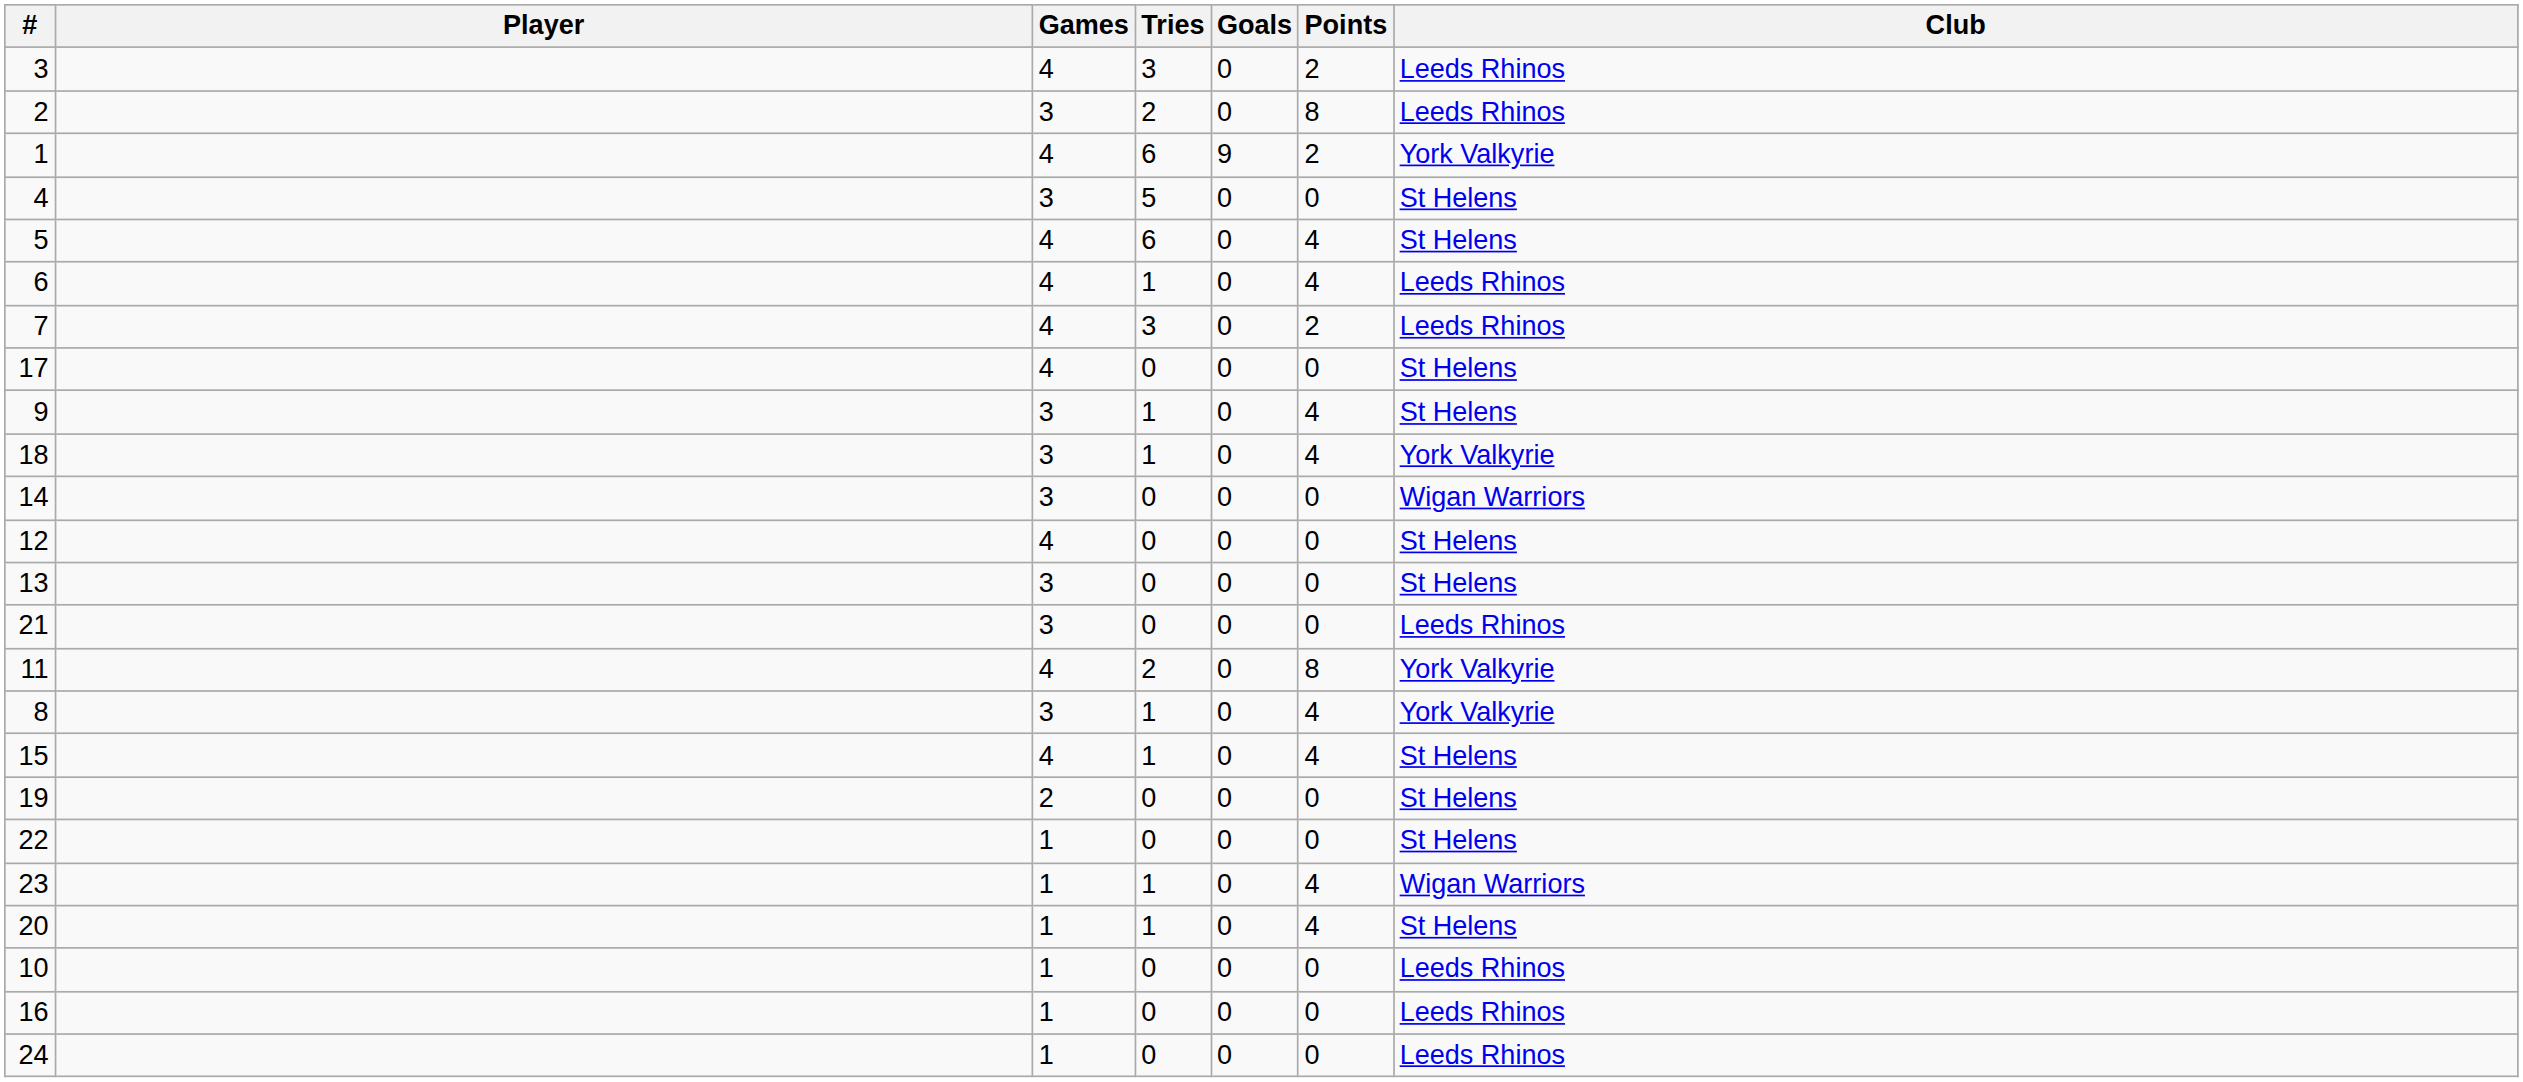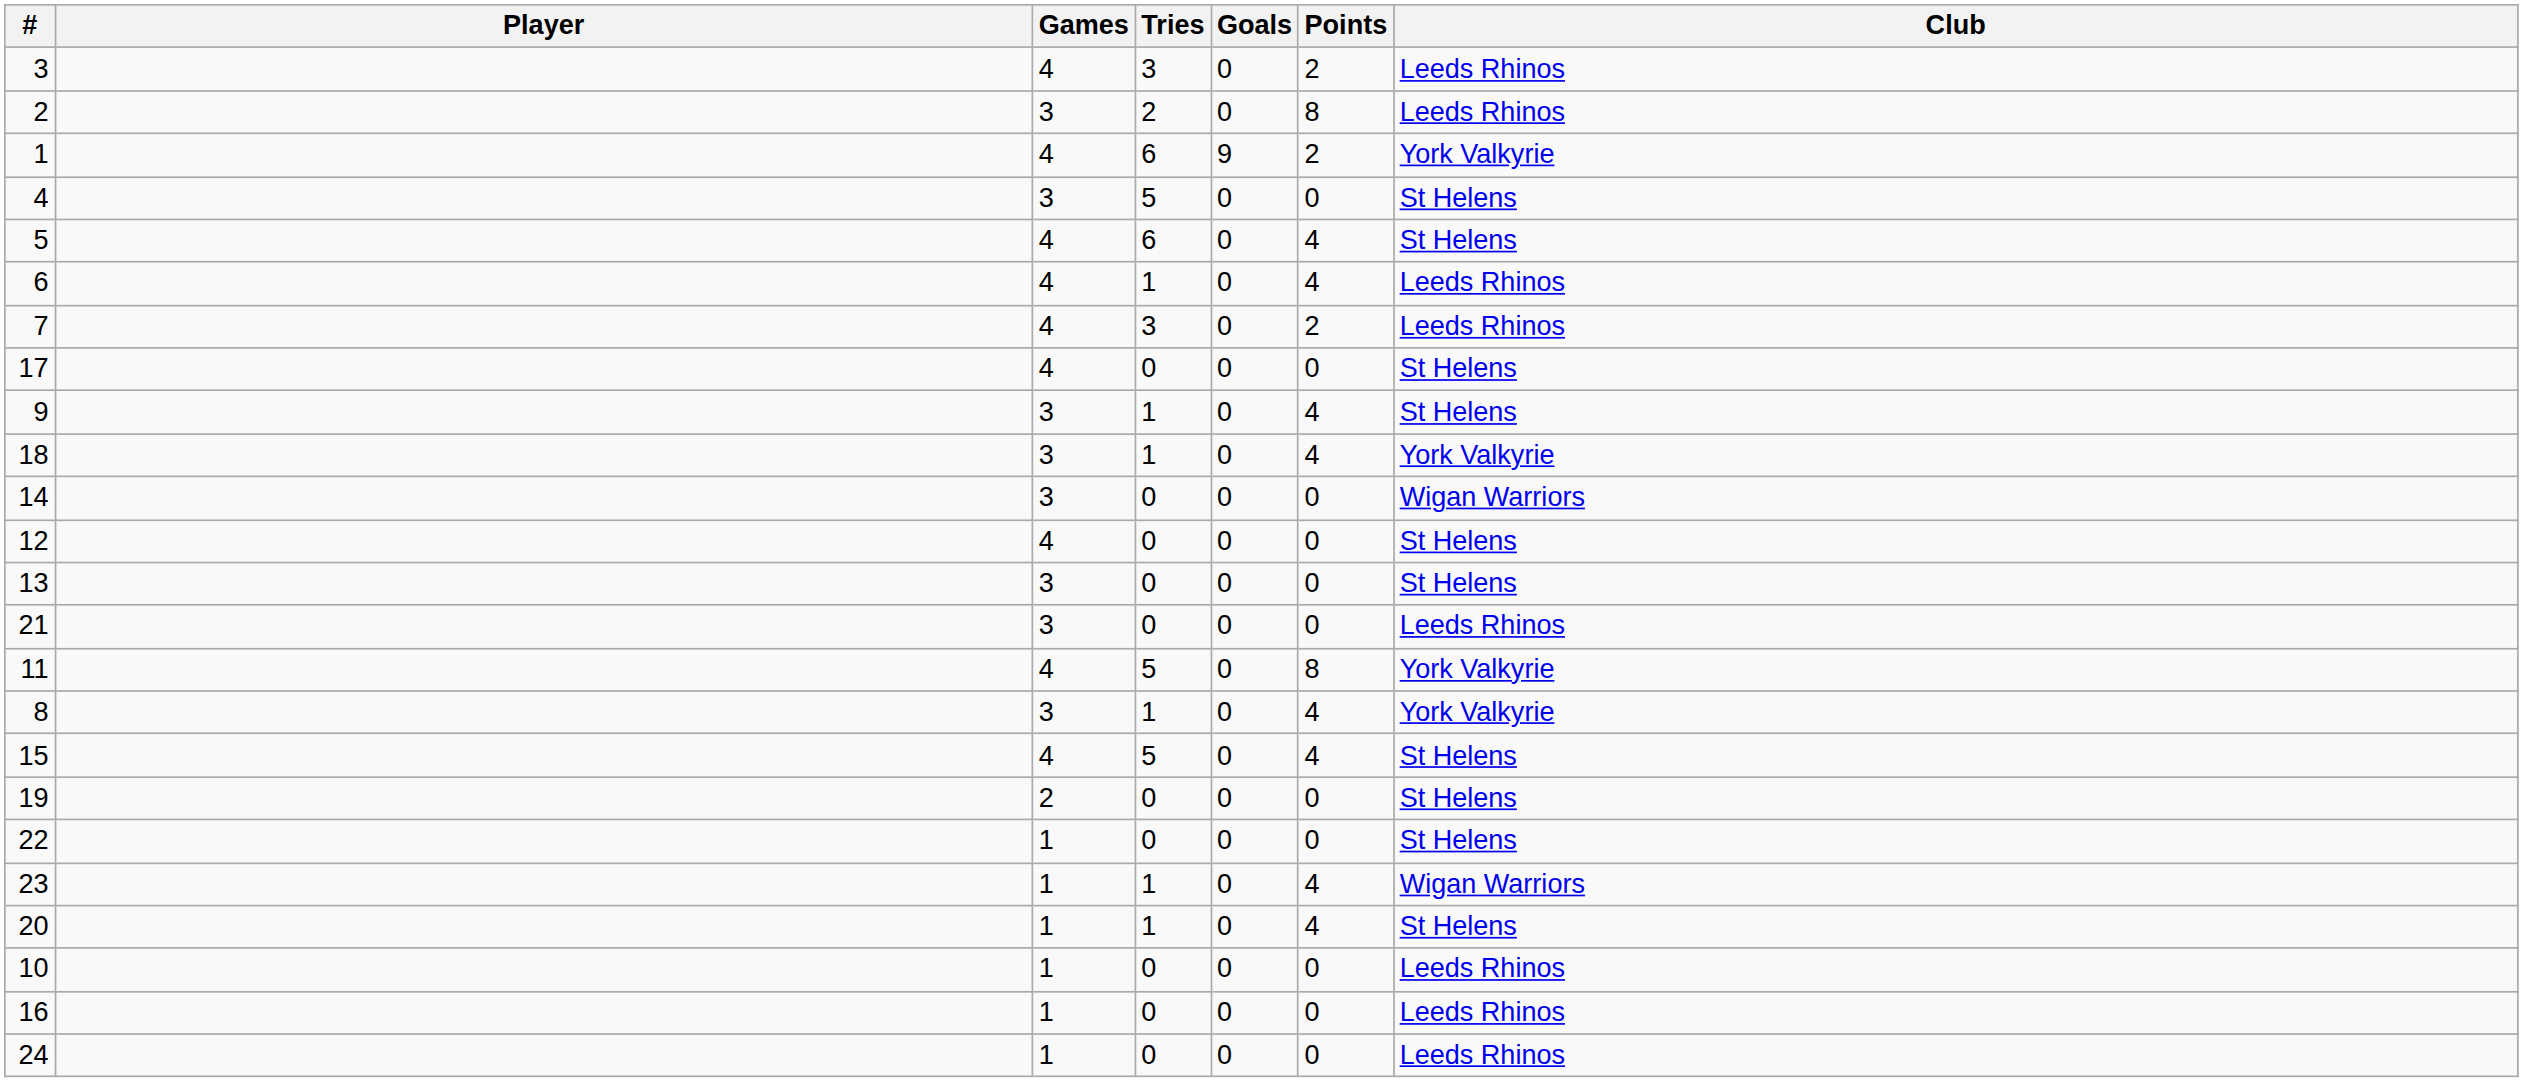 <table class="wikitable sortable" style="width:75%;text-align:left">
 <tr>
 <th width=2%>#</th>
 <th width=40%>Player</th>
 <th width=2%>Games</th>
 <th width=2%>Tries</th>
 <th width=2%>Goals</th>
 <th width=2%>Points</th>
 <th width=46%>Club</th>
 </tr>
 <tr>
 <td style="text-align:right; ">3</td>
 <td></td>
 <td>4</td>
 <td>3</td>
 <td>0</td>
 <td>2</td>
 <td><a href='#'>Leeds Rhinos</a></td>
 </tr>
 <tr>
 <td style="text-align:right; ">2</td>
 <td></td>
 <td>3</td>
 <td>2</td>
 <td>0</td>
 <td>8</td>
 <td><a href='#'>Leeds Rhinos</a></td>
 </tr>
 <tr>
 <td style="text-align:right; ">1</td>
 <td></td>
 <td>4</td>
 <td>6</td>
 <td>9</td>
 <td>2</td>
 <td><a href='#'>York Valkyrie</a></td>
 </tr>
 <tr>
 <td style="text-align:right; ">4</td>
 <td></td>
 <td>3</td>
 <td>5</td>
 <td>0</td>
 <td>0</td>
 <td><a href='#'>St Helens</a></td>
 </tr>
 <tr>
 <td style="text-align:right; ">5</td>
 <td></td>
 <td>4</td>
 <td>6</td>
 <td>0</td>
 <td>4</td>
 <td><a href='#'>St Helens</a></td>
 </tr>
 <tr>
 <td style="text-align:right; ">6</td>
 <td></td>
 <td>4</td>
 <td>1</td>
 <td>0</td>
 <td>4</td>
 <td><a href='#'>Leeds Rhinos</a></td>
 </tr>
 <tr>
 <td style="text-align:right; ">7</td>
 <td></td>
 <td>4</td>
 <td>3</td>
 <td>0</td>
 <td>2</td>
 <td><a href='#'>Leeds Rhinos</a></td>
 </tr>
 <tr>
 <td style="text-align:right; ">17</td>
 <td></td>
 <td>4</td>
 <td>0</td>
 <td>0</td>
 <td>0</td>
 <td><a href='#'>St Helens</a></td>
 </tr>
 <tr>
 <td style="text-align:right; ">9</td>
 <td></td>
 <td>3</td>
 <td>1</td>
 <td>0</td>
 <td>4</td>
 <td><a href='#'>St Helens</a></td>
 </tr>
 <tr>
 <td style="text-align:right; ">18</td>
 <td></td>
 <td>3</td>
 <td>1</td>
 <td>0</td>
 <td>4</td>
 <td><a href='#'>York Valkyrie</a></td>
 </tr>
 <tr>
 <td style="text-align:right; ">14</td>
 <td></td>
 <td>3</td>
 <td>0</td>
 <td>0</td>
 <td>0</td>
 <td><a href='#'>Wigan Warriors</a></td>
 </tr>
 <tr>
 <td style="text-align:right; ">12</td>
 <td></td>
 <td>4</td>
 <td>0</td>
 <td>0</td>
 <td>0</td>
 <td><a href='#'>St Helens</a></td>
 </tr>
 <tr>
 <td style="text-align:right; ">13</td>
 <td></td>
 <td>3</td>
 <td>0</td>
 <td>0</td>
 <td>0</td>
 <td><a href='#'>St Helens</a></td>
 </tr>
 <tr>
 <td style="text-align:right; ">21</td>
 <td></td>
 <td>3</td>
 <td>0</td>
 <td>0</td>
 <td>0</td>
 <td><a href='#'>Leeds Rhinos</a></td>
 </tr>
 <tr>
 <td style="text-align:right; ">11</td>
 <td></td>
 <td>4</td>
-<td>2</td>
+<td>5</td>
 <td>0</td>
 <td>8</td>
 <td><a href='#'>York Valkyrie</a></td>
 </tr>
 <tr>
 <td style="text-align:right; ">8</td>
 <td></td>
 <td>3</td>
 <td>1</td>
 <td>0</td>
 <td>4</td>
 <td><a href='#'>York Valkyrie</a></td>
 </tr>
 <tr>
 <td style="text-align:right; ">15</td>
 <td></td>
 <td>4</td>
-<td>1</td>
+<td>5</td>
 <td>0</td>
 <td>4</td>
 <td><a href='#'>St Helens</a></td>
 </tr>
 <tr>
 <td style="text-align:right; ">19</td>
 <td></td>
 <td>2</td>
 <td>0</td>
 <td>0</td>
 <td>0</td>
 <td><a href='#'>St Helens</a></td>
 </tr>
 <tr>
 <td style="text-align:right; ">22</td>
 <td></td>
 <td>1</td>
 <td>0</td>
 <td>0</td>
 <td>0</td>
 <td><a href='#'>St Helens</a></td>
 </tr>
 <tr>
 <td style="text-align:right; ">23</td>
 <td></td>
 <td>1</td>
 <td>1</td>
 <td>0</td>
 <td>4</td>
 <td><a href='#'>Wigan Warriors</a></td>
 </tr>
 <tr>
 <td style="text-align:right; ">20</td>
 <td></td>
 <td>1</td>
 <td>1</td>
 <td>0</td>
 <td>4</td>
 <td><a href='#'>St Helens</a></td>
 </tr>
 <tr>
 <td style="text-align:right; ">10</td>
 <td></td>
 <td>1</td>
 <td>0</td>
 <td>0</td>
 <td>0</td>
 <td><a href='#'>Leeds Rhinos</a></td>
 </tr>
 <tr>
 <td style="text-align:right; ">16</td>
 <td></td>
 <td>1</td>
 <td>0</td>
 <td>0</td>
 <td>0</td>
 <td><a href='#'>Leeds Rhinos</a></td>
 </tr>
 <tr>
 <td style="text-align:right; ">24</td>
 <td></td>
 <td>1</td>
 <td>0</td>
 <td>0</td>
 <td>0</td>
 <td><a href='#'>Leeds Rhinos</a></td>
 </tr>
 </table>
